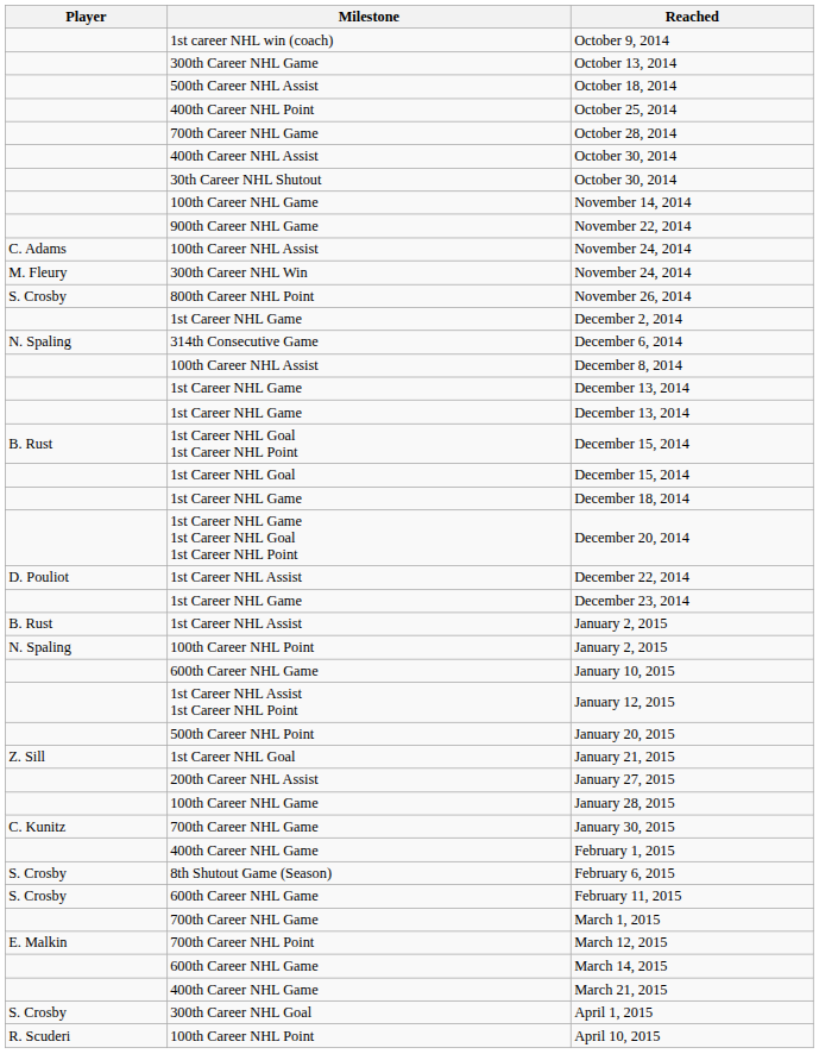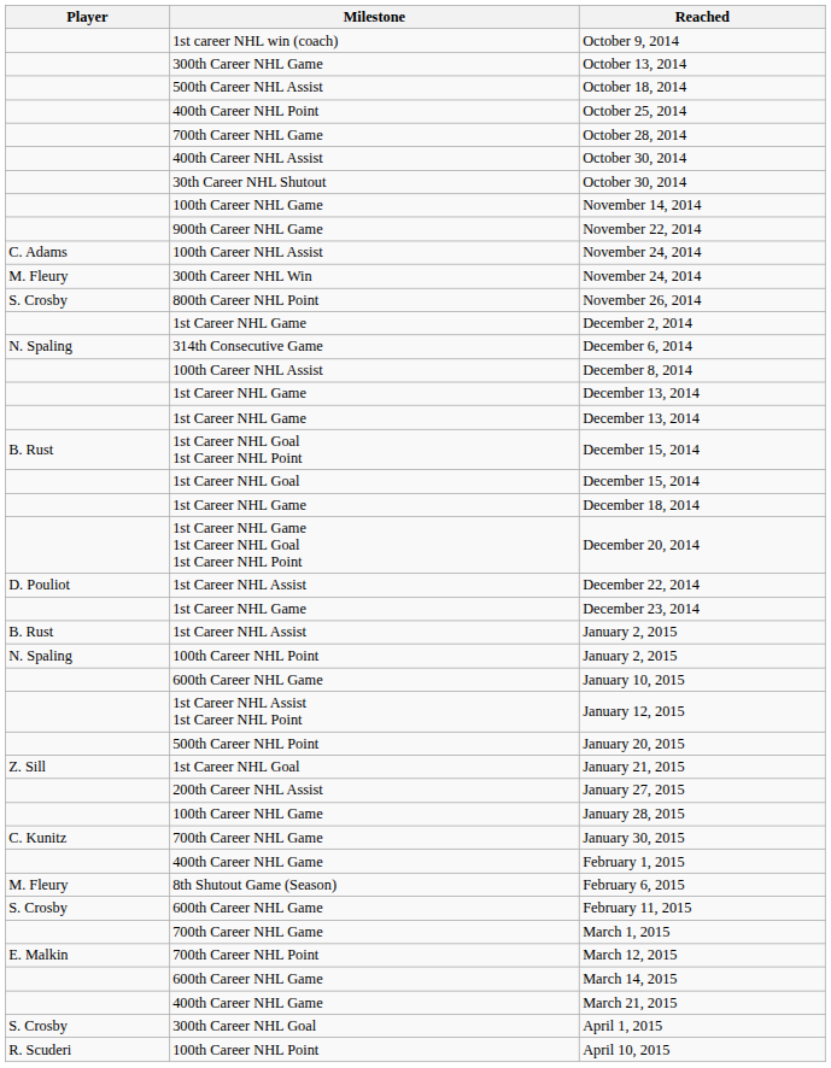 <table class="wikitable sortable" style="width:100%;">
 <tr align=center>
 <th style="width:20%;">Player</th>
 <th style="width:50%;">Milestone</th>
 <th style="width:30%;" data-sort-type="date">Reached</th>
 </tr>
 <tr>
 <td></td>
 <td>1st career NHL win (coach)</td>
 <td>October 9, 2014</td>
 </tr>
 <tr>
 <td></td>
 <td>300th Career NHL Game</td>
 <td>October 13, 2014</td>
 </tr>
 <tr>
 <td></td>
 <td>500th Career NHL Assist</td>
 <td>October 18, 2014</td>
 </tr>
 <tr>
 <td></td>
 <td>400th Career NHL Point</td>
 <td>October 25, 2014</td>
 </tr>
 <tr>
 <td></td>
 <td>700th Career NHL Game</td>
 <td>October 28, 2014</td>
 </tr>
 <tr>
 <td></td>
 <td>400th Career NHL Assist</td>
 <td>October 30, 2014</td>
 </tr>
 <tr>
 <td></td>
 <td>30th Career NHL Shutout</td>
 <td>October 30, 2014</td>
 </tr>
 <tr>
 <td></td>
 <td>100th Career NHL Game</td>
 <td>November 14, 2014</td>
 </tr>
 <tr>
 <td></td>
 <td>900th Career NHL Game</td>
 <td>November 22, 2014</td>
 </tr>
 <tr>
 <td>C. Adams</td>
 <td>100th Career NHL Assist</td>
 <td>November 24, 2014</td>
 </tr>
 <tr>
 <td>M. Fleury</td>
 <td>300th Career NHL Win</td>
 <td>November 24, 2014</td>
 </tr>
 <tr>
 <td>S. Crosby</td>
 <td>800th Career NHL Point</td>
 <td>November 26, 2014</td>
 </tr>
 <tr>
 <td></td>
 <td>1st Career NHL Game</td>
 <td>December 2, 2014</td>
 </tr>
 <tr>
 <td>N. Spaling</td>
 <td>314th Consecutive Game</td>
 <td>December 6, 2014</td>
 </tr>
 <tr>
 <td></td>
 <td>100th Career NHL Assist</td>
 <td>December 8, 2014</td>
 </tr>
 <tr>
 <td></td>
 <td>1st Career NHL Game</td>
 <td>December 13, 2014</td>
 </tr>
 <tr>
 <td></td>
 <td>1st Career NHL Game</td>
 <td>December 13, 2014</td>
 </tr>
 <tr>
 <td>B. Rust</td>
 <td>1st Career NHL Goal<br>1st Career NHL Point</td>
 <td>December 15, 2014</td>
 </tr>
 <tr>
 <td></td>
 <td>1st Career NHL Goal</td>
 <td>December 15, 2014</td>
 </tr>
 <tr>
 <td></td>
 <td>1st Career NHL Game</td>
 <td>December 18, 2014</td>
 </tr>
 <tr>
 <td></td>
 <td>1st Career NHL Game<br>1st Career NHL Goal<br>1st Career NHL Point</td>
 <td>December 20, 2014</td>
 </tr>
 <tr>
 <td>D. Pouliot</td>
 <td>1st Career NHL Assist</td>
 <td>December 22, 2014</td>
 </tr>
 <tr>
 <td></td>
 <td>1st Career NHL Game</td>
 <td>December 23, 2014</td>
 </tr>
 <tr>
 <td>B. Rust</td>
 <td>1st Career NHL Assist</td>
 <td>January 2, 2015</td>
 </tr>
 <tr>
 <td>N. Spaling</td>
 <td>100th Career NHL Point</td>
 <td>January 2, 2015</td>
 </tr>
 <tr>
 <td></td>
 <td>600th Career NHL Game</td>
 <td>January 10, 2015</td>
 </tr>
 <tr>
 <td></td>
 <td>1st Career NHL Assist<br>1st Career NHL Point</td>
 <td>January 12, 2015</td>
 </tr>
 <tr>
 <td></td>
 <td>500th Career NHL Point</td>
 <td>January 20, 2015</td>
 </tr>
 <tr>
 <td>Z. Sill</td>
 <td>1st Career NHL Goal</td>
 <td>January 21, 2015</td>
 </tr>
 <tr>
 <td></td>
 <td>200th Career NHL Assist</td>
 <td>January 27, 2015</td>
 </tr>
 <tr>
 <td></td>
 <td>100th Career NHL Game</td>
 <td>January 28, 2015</td>
 </tr>
 <tr>
 <td>C. Kunitz</td>
 <td>700th Career NHL Game</td>
 <td>January 30, 2015</td>
 </tr>
 <tr>
 <td></td>
 <td>400th Career NHL Game</td>
 <td>February 1, 2015</td>
 </tr>
 <tr>
-<td>S. Crosby</td>
+<td>M. Fleury</td>
 <td>8th Shutout Game (Season)</td>
 <td>February 6, 2015</td>
 </tr>
 <tr>
 <td>S. Crosby</td>
 <td>600th Career NHL Game</td>
 <td>February 11, 2015</td>
 </tr>
 <tr>
 <td></td>
 <td>700th Career NHL Game</td>
 <td>March 1, 2015</td>
 </tr>
 <tr>
 <td>E. Malkin</td>
 <td>700th Career NHL Point</td>
 <td>March 12, 2015</td>
 </tr>
 <tr>
 <td></td>
 <td>600th Career NHL Game</td>
 <td>March 14, 2015</td>
 </tr>
 <tr>
 <td></td>
 <td>400th Career NHL Game</td>
 <td>March 21, 2015</td>
 </tr>
 <tr>
 <td>S. Crosby</td>
 <td>300th Career NHL Goal</td>
 <td>April 1, 2015</td>
 </tr>
 <tr>
 <td>R. Scuderi</td>
 <td>100th Career NHL Point</td>
 <td>April 10, 2015</td>
 </tr>
 </table>
